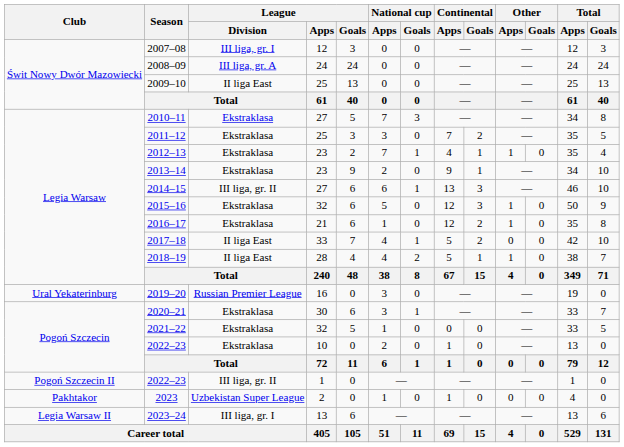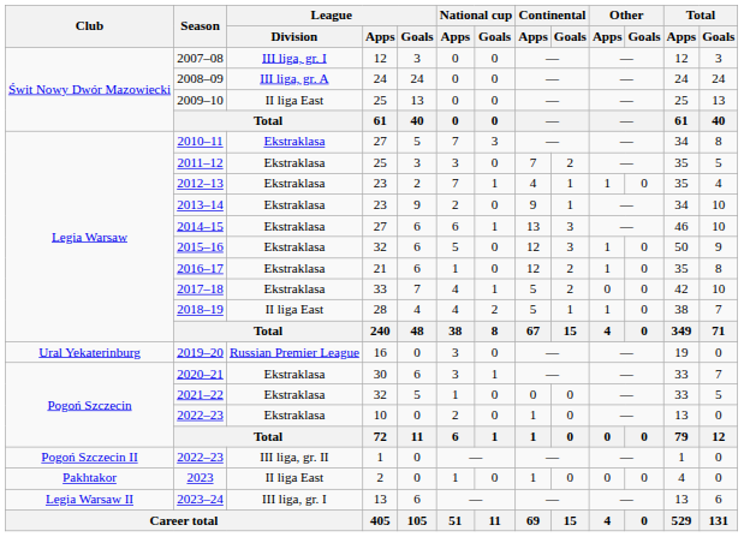 <table class="wikitable" style="text-align:center">
 <tr>
 <th rowspan="2">Club</th>
 <th rowspan="2">Season</th>
 <th colspan="3">League</th>
 <th colspan="2">National cup</th>
 <th colspan="2">Continental</th>
 <th colspan="2">Other</th>
 <th colspan="2">Total</th>
 </tr>
 <tr>
 <th>Division</th>
 <th>Apps</th>
 <th>Goals</th>
 <th>Apps</th>
 <th>Goals</th>
 <th>Apps</th>
 <th>Goals</th>
 <th>Apps</th>
 <th>Goals</th>
 <th>Apps</th>
 <th>Goals</th>
 </tr>
 <tr>
 <td rowspan="4"><a href='#'>Świt Nowy Dwór Mazowiecki</a></td>
 <td>2007–08</td>
 <td><a href='#'>III liga, gr. I</a></td>
 <td>12</td>
 <td>3</td>
 <td>0</td>
 <td>0</td>
 <td colspan="2">—</td>
 <td colspan="2">—</td>
 <td>12</td>
 <td>3</td>
 </tr>
 <tr>
 <td>2008–09</td>
 <td><a href='#'>III liga, gr. A</a></td>
 <td>24</td>
 <td>24</td>
 <td>0</td>
 <td>0</td>
 <td colspan="2">—</td>
 <td colspan="2">—</td>
 <td>24</td>
 <td>24</td>
 </tr>
 <tr>
 <td>2009–10</td>
 <td>II liga East</td>
 <td>25</td>
 <td>13</td>
 <td>0</td>
 <td>0</td>
 <td colspan="2">—</td>
 <td colspan="2">—</td>
 <td>25</td>
 <td>13</td>
 </tr>
 <tr>
 <th colspan="2">Total</th>
 <th>61</th>
 <th>40</th>
 <th>0</th>
 <th>0</th>
 <th colspan="2">—</th>
 <th colspan="2">—</th>
 <th>61</th>
 <th>40</th>
 </tr>
 <tr>
 <td rowspan="10"><a href='#'>Legia Warsaw</a></td>
 <td><a href='#'>2010–11</a></td>
 <td><a href='#'>Ekstraklasa</a></td>
 <td>27</td>
 <td>5</td>
 <td>7</td>
 <td>3</td>
 <td colspan="2">—</td>
 <td colspan="2">—</td>
 <td>34</td>
 <td>8</td>
 </tr>
 <tr>
 <td><a href='#'>2011–12</a></td>
 <td>Ekstraklasa</td>
 <td>25</td>
 <td>3</td>
 <td>3</td>
 <td>0</td>
 <td>7</td>
 <td>2</td>
 <td colspan="2">—</td>
 <td>35</td>
 <td>5</td>
 </tr>
 <tr>
 <td><a href='#'>2012–13</a></td>
 <td>Ekstraklasa</td>
 <td>23</td>
 <td>2</td>
 <td>7</td>
 <td>1</td>
 <td>4</td>
 <td>1</td>
 <td>1</td>
 <td>0</td>
 <td>35</td>
 <td>4</td>
 </tr>
 <tr>
 <td><a href='#'>2013–14</a></td>
 <td>Ekstraklasa</td>
 <td>23</td>
 <td>9</td>
 <td>2</td>
 <td>0</td>
 <td>9</td>
 <td>1</td>
 <td colspan="2">—</td>
 <td>34</td>
 <td>10</td>
 </tr>
 <tr>
 <td><a href='#'>2014–15</a></td>
-<td>III liga, gr. II</td>
+<td>Ekstraklasa</td>
 <td>27</td>
 <td>6</td>
 <td>6</td>
 <td>1</td>
 <td>13</td>
 <td>3</td>
 <td colspan="2">—</td>
 <td>46</td>
 <td>10</td>
 </tr>
 <tr>
 <td><a href='#'>2015–16</a></td>
 <td>Ekstraklasa</td>
 <td>32</td>
 <td>6</td>
 <td>5</td>
 <td>0</td>
 <td>12</td>
 <td>3</td>
 <td>1</td>
 <td>0</td>
 <td>50</td>
 <td>9</td>
 </tr>
 <tr>
 <td><a href='#'>2016–17</a></td>
 <td>Ekstraklasa</td>
 <td>21</td>
 <td>6</td>
 <td>1</td>
 <td>0</td>
 <td>12</td>
 <td>2</td>
 <td>1</td>
 <td>0</td>
 <td>35</td>
 <td>8</td>
 </tr>
 <tr>
 <td><a href='#'>2017–18</a></td>
-<td>II liga East</td>
+<td>Ekstraklasa</td>
 <td>33</td>
 <td>7</td>
 <td>4</td>
 <td>1</td>
 <td>5</td>
 <td>2</td>
 <td>0</td>
 <td>0</td>
 <td>42</td>
 <td>10</td>
 </tr>
 <tr>
 <td><a href='#'>2018–19</a></td>
 <td>II liga East</td>
 <td>28</td>
 <td>4</td>
 <td>4</td>
 <td>2</td>
 <td>5</td>
 <td>1</td>
 <td>1</td>
 <td>0</td>
 <td>38</td>
 <td>7</td>
 </tr>
 <tr>
 <th colspan="2">Total</th>
 <th>240</th>
 <th>48</th>
 <th>38</th>
 <th>8</th>
 <th>67</th>
 <th>15</th>
 <th>4</th>
 <th>0</th>
 <th>349</th>
 <th>71</th>
 </tr>
 <tr>
 <td><a href='#'>Ural Yekaterinburg</a></td>
 <td><a href='#'>2019–20</a></td>
 <td><a href='#'>Russian Premier League</a></td>
 <td>16</td>
 <td>0</td>
 <td>3</td>
 <td>0</td>
 <td colspan="2">—</td>
 <td colspan="2">—</td>
 <td>19</td>
 <td>0</td>
 </tr>
 <tr>
 <td rowspan="4"><a href='#'>Pogoń Szczecin</a></td>
 <td><a href='#'>2020–21</a></td>
 <td>Ekstraklasa</td>
 <td>30</td>
 <td>6</td>
 <td>3</td>
 <td>1</td>
 <td colspan="2">—</td>
 <td colspan="2">—</td>
 <td>33</td>
 <td>7</td>
 </tr>
 <tr>
 <td><a href='#'>2021–22</a></td>
 <td>Ekstraklasa</td>
 <td>32</td>
 <td>5</td>
 <td>1</td>
 <td>0</td>
 <td>0</td>
 <td>0</td>
 <td colspan="2">—</td>
 <td>33</td>
 <td>5</td>
 </tr>
 <tr>
 <td><a href='#'>2022–23</a></td>
 <td>Ekstraklasa</td>
 <td>10</td>
 <td>0</td>
 <td>2</td>
 <td>0</td>
 <td>1</td>
 <td>0</td>
 <td colspan="2">—</td>
 <td>13</td>
 <td>0</td>
 </tr>
 <tr>
 <th colspan="2">Total</th>
 <th>72</th>
 <th>11</th>
 <th>6</th>
 <th>1</th>
 <th>1</th>
 <th>0</th>
 <th>0</th>
 <th>0</th>
 <th>79</th>
 <th>12</th>
 </tr>
 <tr>
 <td><a href='#'>Pogoń Szczecin II</a></td>
 <td><a href='#'>2022–23</a></td>
 <td>III liga, gr. II</td>
 <td>1</td>
 <td>0</td>
 <td colspan="2">—</td>
 <td colspan="2">—</td>
 <td colspan="2">—</td>
 <td>1</td>
 <td>0</td>
 </tr>
 <tr>
 <td><a href='#'>Pakhtakor</a></td>
 <td><a href='#'>2023</a></td>
-<td><a href='#'>Uzbekistan Super League</a></td>
+<td>II liga East</td>
 <td>2</td>
 <td>0</td>
 <td>1</td>
 <td>0</td>
 <td>1</td>
 <td>0</td>
 <td>0</td>
 <td>0</td>
 <td>4</td>
 <td>0</td>
 </tr>
 <tr>
 <td><a href='#'>Legia Warsaw II</a></td>
 <td><a href='#'>2023–24</a></td>
 <td>III liga, gr. I</td>
 <td>13</td>
 <td>6</td>
 <td colspan="2">—</td>
 <td colspan="2">—</td>
 <td colspan="2">—</td>
 <td>13</td>
 <td>6</td>
 </tr>
 <tr>
 <th colspan="3">Career total</th>
 <th>405</th>
 <th>105</th>
 <th>51</th>
 <th>11</th>
 <th>69</th>
 <th>15</th>
 <th>4</th>
 <th>0</th>
 <th>529</th>
 <th>131</th>
 </tr>
 </table>
